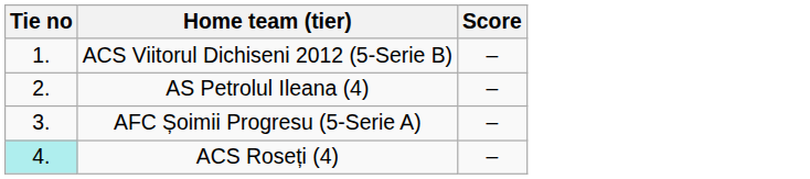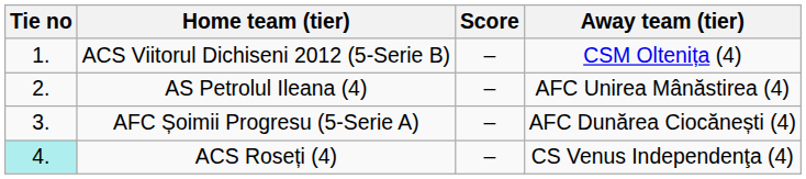 <table class="wikitable" style="text-align: center">
 <tr>
 <th>Tie no</th>
 <th>Home team (tier)</th>
 <th>Score</th>
+<th>Away team (tier)</th>
 </tr>
 <tr>
 <td>1.</td>
 <td>ACS Viitorul Dichiseni 2012 (5-Serie B)</td>
 <td>–</td>
+<td><a href='#'>CSM Oltenița</a> (4)</td>
 </tr>
 <tr>
 <td>2.</td>
 <td>AS Petrolul Ileana (4)</td>
 <td>–</td>
+<td>AFC Unirea Mânăstirea (4)</td>
 </tr>
 <tr>
 <td>3.</td>
 <td>AFC Șoimii Progresu (5-Serie A)</td>
 <td>–</td>
+<td>AFC Dunărea Ciocănești (4)</td>
 </tr>
 <tr>
 <td style="background: paleturquoise;">4.</td>
 <td>ACS Roseți (4)</td>
 <td>–</td>
+<td>CS Venus Independenţa (4)</td>
 </tr>
 </table>
